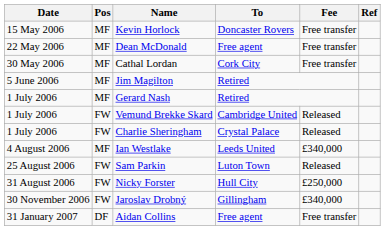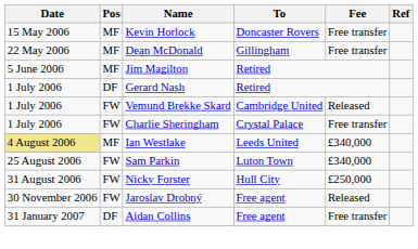 <table class="wikitable">
 <tr>
 <th>Date</th>
 <th>Pos</th>
 <th>Name</th>
 <th>To</th>
 <th>Fee</th>
 <th>Ref</th>
 </tr>
 <tr>
 <td>15 May 2006</td>
 <td>MF</td>
 <td> <a href='#'>Kevin Horlock</a></td>
 <td> <a href='#'>Doncaster Rovers</a></td>
 <td>Free transfer</td>
 <td></td>
 </tr>
 <tr>
 <td>22 May 2006</td>
 <td>MF</td>
 <td> <a href='#'>Dean McDonald</a></td>
-<td><a href='#'>Free agent</a></td>
-<td>Free transfer</td>
-<td></td>
-</tr>
-<tr>
-<td>30 May 2006</td>
-<td>MF</td>
-<td> Cathal Lordan</td>
-<td> <a href='#'>Cork City</a></td>
+<td> <a href='#'>Gillingham</a></td>
 <td>Free transfer</td>
 <td></td>
 </tr>
 <tr>
 <td>5 June 2006</td>
 <td>MF</td>
 <td> <a href='#'>Jim Magilton</a></td>
 <td colspan=2><a href='#'>Retired</a></td>
 <td></td>
 </tr>
 <tr>
 <td>1 July 2006</td>
-<td>MF</td>
+<td>DF</td>
 <td> <a href='#'>Gerard Nash</a></td>
 <td colspan=2><a href='#'>Retired</a></td>
 <td></td>
 </tr>
 <tr>
 <td>1 July 2006</td>
 <td>FW</td>
 <td> <a href='#'>Vemund Brekke Skard</a></td>
 <td> <a href='#'>Cambridge United</a></td>
 <td>Released</td>
 <td></td>
 </tr>
 <tr>
 <td>1 July 2006</td>
 <td>FW</td>
 <td> <a href='#'>Charlie Sheringham</a></td>
 <td> <a href='#'>Crystal Palace</a></td>
-<td>Released</td>
+<td>Free transfer</td>
 <td></td>
 </tr>
 <tr>
-<td>4 August 2006</td>
+<td style="background: khaki;">4 August 2006</td>
 <td>MF</td>
 <td> <a href='#'>Ian Westlake</a></td>
 <td> <a href='#'>Leeds United</a></td>
 <td>£340,000</td>
 <td></td>
 </tr>
 <tr>
 <td>25 August 2006</td>
 <td>FW</td>
 <td> <a href='#'>Sam Parkin</a></td>
 <td> <a href='#'>Luton Town</a></td>
-<td>Released</td>
+<td>£340,000</td>
 <td></td>
 </tr>
 <tr>
 <td>31 August 2006</td>
 <td>FW</td>
 <td> <a href='#'>Nicky Forster</a></td>
 <td> <a href='#'>Hull City</a></td>
 <td>£250,000</td>
 <td></td>
 </tr>
 <tr>
 <td>30 November 2006</td>
 <td>FW</td>
 <td> <a href='#'>Jaroslav Drobný</a></td>
-<td> <a href='#'>Gillingham</a></td>
-<td>£340,000</td>
+<td><a href='#'>Free agent</a></td>
+<td>Released</td>
 <td></td>
 </tr>
 <tr>
 <td>31 January 2007</td>
 <td>DF</td>
 <td> <a href='#'>Aidan Collins</a></td>
 <td><a href='#'>Free agent</a></td>
 <td>Free transfer</td>
 <td></td>
 </tr>
 </table>
